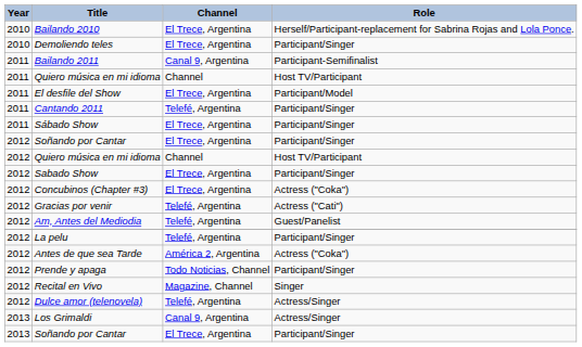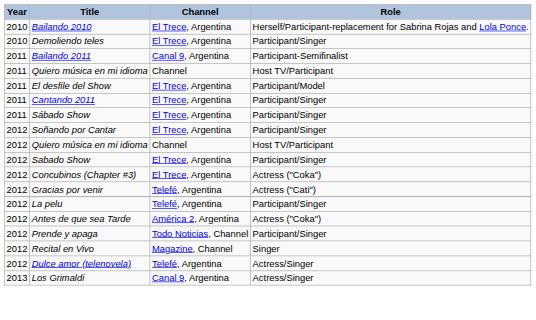 <table class="wikitable" style="font-size:90%;">
 <tr>
 <th style="background:#B0C4DE;">Year</th>
 <th style="background:#B0C4DE;">Title</th>
 <th style="background:#B0C4DE;">Channel</th>
 <th style="background:#B0C4DE;">Role</th>
 </tr>
 <tr>
 <td>2010</td>
 <td><em><a href='#'>Bailando 2010</a></em></td>
 <td><a href='#'>El Trece</a>, Argentina</td>
 <td>Herself/Participant-replacement for Sabrina Rojas and <a href='#'>Lola Ponce</a>.</td>
 </tr>
 <tr>
 <td>2010</td>
 <td><em>Demoliendo teles</em></td>
 <td><a href='#'>El Trece</a>, Argentina</td>
 <td>Participant/Singer</td>
 </tr>
 <tr>
 <td>2011</td>
 <td><em><a href='#'>Bailando 2011</a></em></td>
 <td><a href='#'>Canal 9</a>, Argentina</td>
 <td>Participant-Semifinalist</td>
 </tr>
 <tr>
 <td>2011</td>
 <td><em>Quiero música en mi idioma</em></td>
 <td>Channel</td>
 <td>Host TV/Participant</td>
 </tr>
 <tr>
 <td>2011</td>
 <td><em>El desfile del Show</em></td>
 <td><a href='#'>El Trece</a>, Argentina</td>
 <td>Participant/Model</td>
 </tr>
 <tr>
 <td>2011</td>
 <td><em><a href='#'>Cantando 2011</a></em></td>
-<td><a href='#'>Telefé</a>, Argentina</td>
+<td><a href='#'>El Trece</a>, Argentina</td>
 <td>Participant/Singer</td>
 </tr>
 <tr>
 <td>2011</td>
 <td><em>Sábado Show</em></td>
 <td><a href='#'>El Trece</a>, Argentina</td>
 <td>Participant/Singer</td>
 </tr>
 <tr>
 <td>2012</td>
 <td><em>Soñando por Cantar</em></td>
 <td><a href='#'>El Trece</a>, Argentina</td>
 <td>Participant/Singer</td>
 </tr>
 <tr>
 <td>2012</td>
 <td><em>Quiero música en mi idioma</em></td>
 <td>Channel</td>
 <td>Host TV/Participant</td>
 </tr>
 <tr>
 <td>2012</td>
 <td><em>Sabado Show</em></td>
 <td><a href='#'>El Trece</a>, Argentina</td>
 <td>Participant/Singer</td>
 </tr>
 <tr>
 <td>2012</td>
 <td><em>Concubinos (Chapter #3)</em></td>
 <td><a href='#'>El Trece</a>, Argentina</td>
 <td>Actress ("Coka")</td>
 </tr>
 <tr>
 <td>2012</td>
 <td><em>Gracias por venir</em></td>
 <td><a href='#'>Telefé</a>, Argentina</td>
 <td>Actress ("Cati")</td>
 </tr>
 <tr>
-<td>2012</td>
-<td><em><a href='#'>Am, Antes del Mediodia</a></em></td>
-<td><a href='#'>Telefé</a>, Argentina</td>
-<td>Guest/Panelist</td>
-</tr>
-<tr>
 </tr>
 <tr>
 <td>2012</td>
 <td><em>La pelu</em></td>
 <td><a href='#'>Telefé</a>, Argentina</td>
 <td>Participant/Singer</td>
 </tr>
 <tr>
 <td>2012</td>
 <td><em>Antes de que sea Tarde</em></td>
 <td><a href='#'>América 2</a>, Argentina</td>
 <td>Actress ("Coka")</td>
 </tr>
 <tr>
 <td>2012</td>
 <td><em>Prende y apaga</em></td>
 <td><a href='#'>Todo Noticias</a>, Channel</td>
 <td>Participant/Singer</td>
 </tr>
 <tr>
 <td>2012</td>
 <td><em>Recital en Vivo</em></td>
 <td><a href='#'>Magazine</a>, Channel</td>
 <td>Singer</td>
 </tr>
 <tr>
 <td>2012</td>
 <td><em><a href='#'>Dulce amor (telenovela)</a></em></td>
 <td><a href='#'>Telefé</a>, Argentina</td>
 <td>Actress/Singer</td>
 </tr>
 <tr>
 <td>2013</td>
 <td><em>Los Grimaldi</em></td>
 <td><a href='#'>Canal 9</a>, Argentina</td>
 <td>Actress/Singer</td>
 </tr>
-<tr>
-<td>2013</td>
-<td><em>Soñando por Cantar</em></td>
-<td><a href='#'>El Trece</a>, Argentina</td>
-<td>Participant/Singer</td>
-</tr>
 </table>
